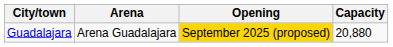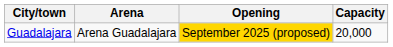 <table class="wikitable sortable">
 <tr>
 <th>City/town</th>
 <th>Arena</th>
 <th>Opening</th>
 <th data-sort-type="number">Capacity</th>
 </tr>
 <tr>
 <td><a href='#'>Guadalajara</a></td>
 <td>Arena Guadalajara</td>
 <td style="background: gold;">September 2025 (proposed)</td>
-<td>20,880</td>
+<td>20,000</td>
 </tr>
 </table>
